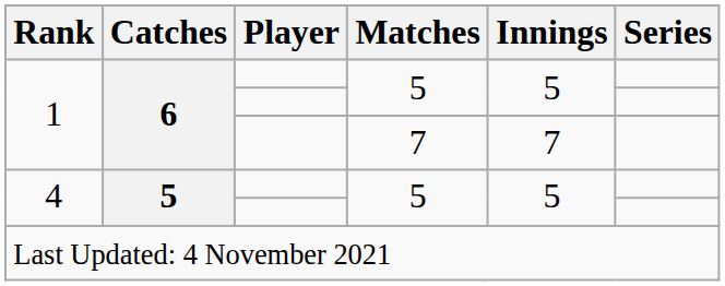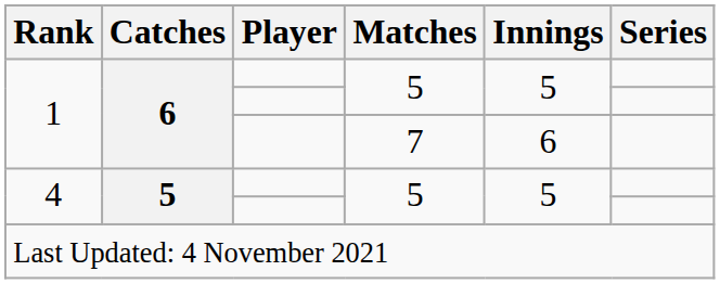 <table class="wikitable plainrowheaders sortable">
 <tr>
 <th scope=col>Rank</th>
 <th scope=col>Catches</th>
 <th scope=col>Player</th>
 <th scope=col>Matches</th>
 <th scope=col>Innings</th>
 <th scope=col>Series</th>
 </tr>
 <tr>
 <td align=center rowspan=3>1</td>
 <th scope=row style=text-align:center; rowspan=3>6</th>
 <td> </td>
 <td align=center rowspan=2>5</td>
 <td align=center rowspan=2>5</td>
 <td></td>
 </tr>
 <tr>
 <td> </td>
 <td></td>
 </tr>
 <tr>
 <td> </td>
 <td align=center>7</td>
-<td align=center>7</td>
+<td align=center>6</td>
 <td></td>
 </tr>
 <tr>
 <td align=center rowspan=2>4</td>
 <th scope=row style=text-align:center; rowspan=2>5</th>
 <td> </td>
 <td align=center rowspan=2>5</td>
 <td align=center rowspan=2>5</td>
 <td></td>
 </tr>
 <tr>
 <td> </td>
 <td></td>
 </tr>
 <tr class=sortbottom>
 <td colspan=6><small>Last Updated: 4 November 2021</small></td>
 </tr>
 </table>
